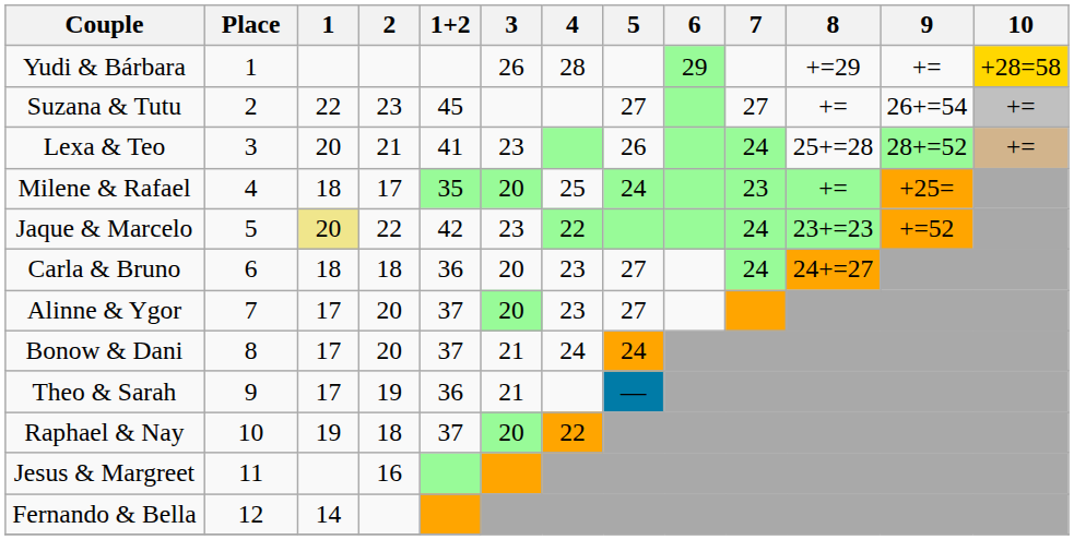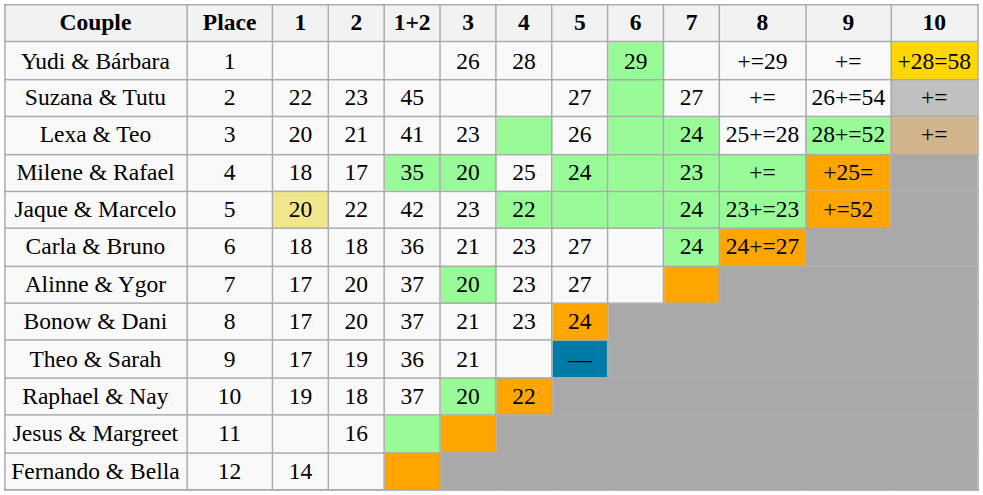 <table class="wikitable sortable"  style="margin:auto; text-align:center; white-space:nowrap; width:75%;">
 <tr>
 <th width=080>Couple</th>
 <th width=050>Place</th>
 <th width=030>1</th>
 <th width=030>2</th>
 <th width=030>1+2</th>
 <th width=030>3</th>
 <th width=030>4</th>
 <th width=030>5</th>
 <th width=030>6</th>
 <th width=030>7</th>
 <th width=030>8</th>
 <th width=030>9</th>
 <th width=030>10</th>
 </tr>
 <tr>
 <td>Yudi & Bárbara</td>
 <td>1</td>
 <td></td>
 <td></td>
 <td></td>
 <td>26</td>
 <td>28</td>
 <td></td>
 <td bgcolor="98FB98">29</td>
 <td></td>
 <td>+=29</td>
 <td>+=</td>
 <td bgcolor="FFD700">+28=58</td>
 </tr>
 <tr>
 <td>Suzana & Tutu</td>
 <td>2</td>
 <td>22</td>
 <td>23</td>
 <td>45</td>
 <td></td>
 <td></td>
 <td>27</td>
 <td bgcolor="98FB98"></td>
 <td>27</td>
 <td>+=</td>
 <td>26+=54</td>
 <td bgcolor="C0C0C0">+=</td>
 </tr>
 <tr>
 <td>Lexa & Teo</td>
 <td>3</td>
 <td>20</td>
 <td>21</td>
 <td>41</td>
 <td>23</td>
 <td bgcolor="98FB98"></td>
 <td>26</td>
 <td bgcolor="98FB98"></td>
 <td bgcolor="98FB98">24</td>
 <td>25+=28</td>
 <td bgcolor="98FB98">28+=52</td>
 <td bgcolor="D2B48C">+=</td>
 </tr>
 <tr>
 <td>Milene & Rafael</td>
 <td>4</td>
 <td>18</td>
 <td>17</td>
 <td bgcolor="98FB98">35</td>
 <td bgcolor="98FB98">20</td>
 <td>25</td>
 <td bgcolor="98FB98">24</td>
 <td bgcolor="98FB98"></td>
 <td bgcolor="98FB98">23</td>
 <td bgcolor="98FB98">+=</td>
 <td bgcolor="FFA500">+25=</td>
 <td bgcolor="A9A9A9"></td>
 </tr>
 <tr>
 <td>Jaque & Marcelo</td>
 <td>5</td>
 <td style="background: khaki;">20</td>
 <td>22</td>
 <td>42</td>
 <td>23</td>
 <td bgcolor="98FB98">22</td>
 <td bgcolor="98FB98"></td>
 <td bgcolor="98FB98"></td>
 <td bgcolor="98FB98">24</td>
 <td bgcolor="98FB98">23+=23</td>
 <td bgcolor="FFA500">+=52</td>
 <td bgcolor="A9A9A9"></td>
 </tr>
 <tr>
 <td>Carla & Bruno</td>
 <td>6</td>
 <td>18</td>
 <td>18</td>
 <td>36</td>
-<td>20</td>
+<td>21</td>
 <td>23</td>
 <td>27</td>
 <td></td>
 <td bgcolor="98FB98">24</td>
 <td bgcolor="FFA500">24+=27</td>
 <td bgcolor="A9A9A9" colspan=2></td>
 </tr>
 <tr>
 <td>Alinne & Ygor</td>
 <td>7</td>
 <td>17</td>
 <td>20</td>
 <td>37</td>
 <td bgcolor="98FB98">20</td>
 <td>23</td>
 <td>27</td>
 <td></td>
 <td bgcolor="FFA500"><em></em></td>
 <td bgcolor="A9A9A9" colspan=3></td>
 </tr>
 <tr>
 <td>Bonow & Dani</td>
 <td>8</td>
 <td>17</td>
 <td>20</td>
 <td>37</td>
 <td>21</td>
-<td>24</td>
+<td>23</td>
 <td bgcolor="FFA500">24</td>
 <td bgcolor="A9A9A9" colspan=5></td>
 </tr>
 <tr>
 <td>Theo & Sarah</td>
 <td>9</td>
 <td>17</td>
 <td>19</td>
 <td>36</td>
 <td>21</td>
 <td></td>
 <td bgcolor="007BA7">—</td>
 <td bgcolor="A9A9A9" colspan=5></td>
 </tr>
 <tr>
 <td>Raphael & Nay</td>
 <td>10</td>
 <td>19</td>
 <td>18</td>
 <td>37</td>
 <td bgcolor="98FB98">20</td>
 <td bgcolor="FFA500">22</td>
 <td bgcolor="A9A9A9" colspan=6></td>
 </tr>
 <tr>
 <td>Jesus & Margreet</td>
 <td>11</td>
 <td></td>
 <td>16</td>
 <td bgcolor="98FB98"></td>
 <td bgcolor="FFA500"></td>
 <td bgcolor="A9A9A9" colspan=7></td>
 </tr>
 <tr>
 <td>Fernando & Bella</td>
 <td>12</td>
 <td>14</td>
 <td></td>
 <td bgcolor="FFA500"></td>
 <td bgcolor="A9A9A9" colspan=8></td>
 </tr>
 <tr>
 </tr>
 </table>
